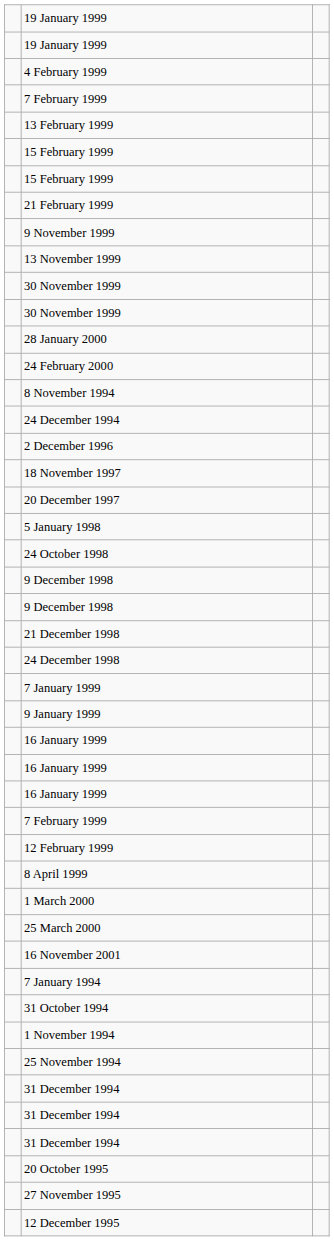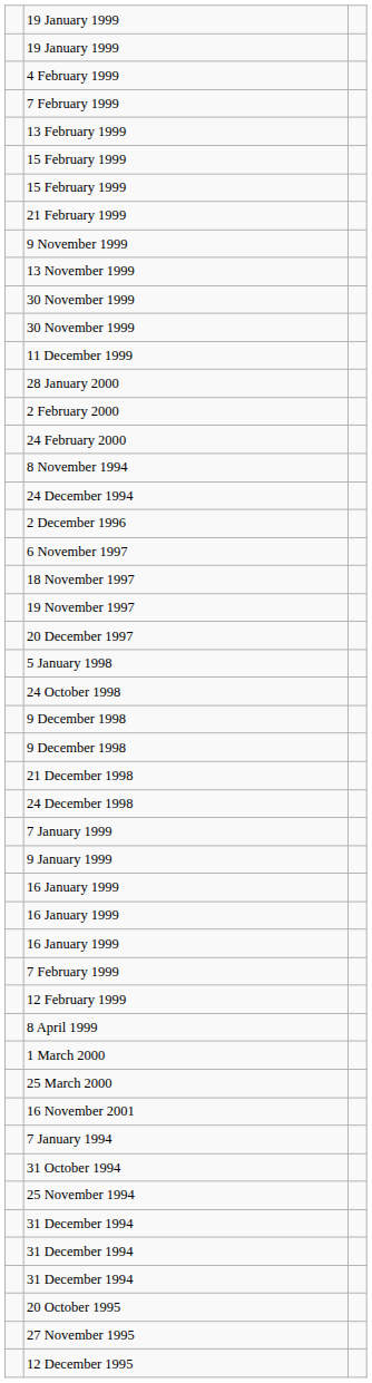 <table class="wikitable" style="font-size: 89%; float: left; width: 26em; margin-right: 1em; height: 1400px">
 <tr>
 <td></td>
 <td>19 January 1999</td>
 <td></td>
 </tr>
 <tr>
 <td></td>
 <td>19 January 1999</td>
 <td></td>
 </tr>
 <tr>
 <td></td>
 <td>4 February 1999</td>
 <td></td>
 </tr>
 <tr>
 <td></td>
 <td>7 February 1999</td>
 <td></td>
 </tr>
 <tr>
 <td></td>
 <td>13 February 1999</td>
 <td></td>
 </tr>
 <tr>
 <td></td>
 <td>15 February 1999</td>
 <td></td>
 </tr>
 <tr>
 <td></td>
 <td>15 February 1999</td>
 <td></td>
 </tr>
 <tr>
 <td></td>
 <td>21 February 1999</td>
 <td></td>
 </tr>
 <tr>
 <td></td>
 <td>9 November 1999</td>
 <td></td>
 </tr>
 <tr>
 <td></td>
 <td>13 November 1999</td>
 <td></td>
 </tr>
 <tr>
 <td></td>
 <td>30 November 1999</td>
 <td></td>
 </tr>
 <tr>
 <td></td>
 <td>30 November 1999</td>
 <td></td>
 </tr>
 <tr>
 <td></td>
+<td>11 December 1999</td>
+<td></td>
+</tr>
+<tr>
+<td></td>
 <td>28 January 2000</td>
+<td></td>
+</tr>
+<tr>
+<td></td>
+<td>2 February 2000</td>
 <td></td>
 </tr>
 <tr>
 <td></td>
 <td>24 February 2000</td>
 <td></td>
 </tr>
 <tr>
 <td></td>
 <td>8 November 1994</td>
 <td></td>
 </tr>
 <tr>
 <td></td>
 <td>24 December 1994</td>
 <td></td>
 </tr>
 <tr>
 <td></td>
 <td>2 December 1996</td>
 <td></td>
 </tr>
 <tr>
 <td></td>
+<td>6 November 1997</td>
+<td></td>
+</tr>
+<tr>
+<td></td>
 <td>18 November 1997</td>
+<td></td>
+</tr>
+<tr>
+<td></td>
+<td>19 November 1997</td>
 <td></td>
 </tr>
 <tr>
 <td></td>
 <td>20 December 1997</td>
 <td></td>
 </tr>
 <tr>
 <td></td>
 <td>5 January 1998</td>
 <td></td>
 </tr>
 <tr>
 <td></td>
 <td>24 October 1998</td>
 <td></td>
 </tr>
 <tr>
 <td></td>
 <td>9 December 1998</td>
 <td></td>
 </tr>
 <tr>
 <td></td>
 <td>9 December 1998</td>
 <td></td>
 </tr>
 <tr>
 <td></td>
 <td>21 December 1998</td>
 <td></td>
 </tr>
 <tr>
 <td></td>
 <td>24 December 1998</td>
 <td></td>
 </tr>
 <tr>
 <td></td>
 <td>7 January 1999</td>
 <td></td>
 </tr>
 <tr>
 <td></td>
 <td>9 January 1999</td>
 <td></td>
 </tr>
 <tr>
 <td></td>
 <td>16 January 1999</td>
 <td></td>
 </tr>
 <tr>
 <td></td>
 <td>16 January 1999</td>
 <td></td>
 </tr>
 <tr>
 <td></td>
 <td>16 January 1999</td>
 <td></td>
 </tr>
 <tr>
 <td></td>
 <td>7 February 1999</td>
 <td></td>
 </tr>
 <tr>
 <td></td>
 <td>12 February 1999</td>
 <td></td>
 </tr>
 <tr>
 <td></td>
 <td>8 April 1999</td>
 <td></td>
 </tr>
 <tr>
 <td></td>
 <td>1 March 2000</td>
 <td></td>
 </tr>
 <tr>
 <td></td>
 <td>25 March 2000</td>
 <td></td>
 </tr>
 <tr>
 <td></td>
 <td>16 November 2001</td>
 <td></td>
 </tr>
 <tr>
 <td></td>
 <td>7 January 1994</td>
 <td></td>
 </tr>
 <tr>
 <td></td>
 <td>31 October 1994</td>
 <td></td>
 </tr>
 <tr>
 <td></td>
-<td>1 November 1994</td>
-<td></td>
-</tr>
-<tr>
-<td></td>
 <td>25 November 1994</td>
 <td></td>
 </tr>
 <tr>
 <td></td>
 <td>31 December 1994</td>
 <td></td>
 </tr>
 <tr>
 <td></td>
 <td>31 December 1994</td>
 <td></td>
 </tr>
 <tr>
 <td></td>
 <td>31 December 1994</td>
 <td></td>
 </tr>
 <tr>
 <td></td>
 <td>20 October 1995</td>
 <td></td>
 </tr>
 <tr>
 <td></td>
 <td>27 November 1995</td>
 <td></td>
 </tr>
 <tr>
 <td></td>
 <td>12 December 1995</td>
 <td></td>
 </tr>
 </table>
